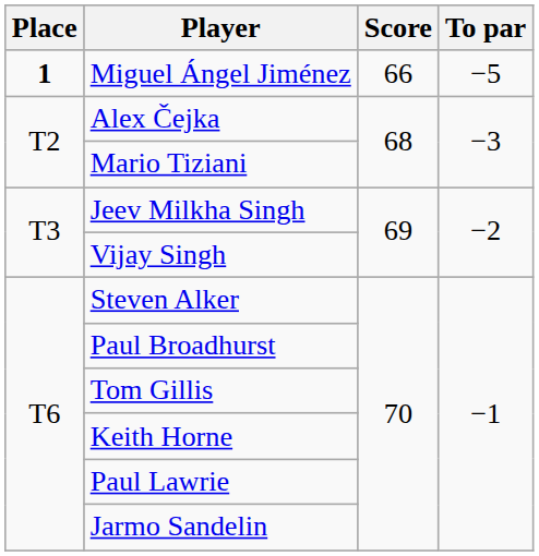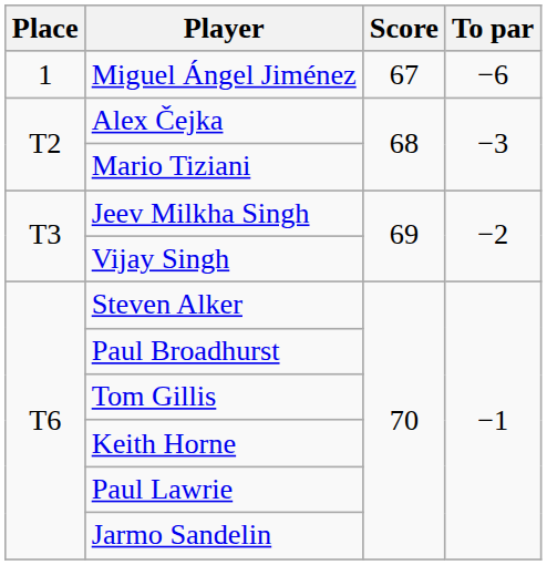 <table class="wikitable">
 <tr>
 <th>Place</th>
 <th>Player</th>
 <th>Score</th>
 <th>To par</th>
 </tr>
 <tr>
-<td align=center><strong>1</strong></td>
+<td align=center>1</td>
 <td> <a href='#'>Miguel Ángel Jiménez</a></td>
-<td align=center>66</td>
-<td align=center>−5</td>
+<td align=center>67</td>
+<td align=center>−6</td>
 </tr>
 <tr>
 <td rowspan=2 align=center>T2</td>
 <td> <a href='#'>Alex Čejka</a></td>
 <td rowspan=2 align=center>68</td>
 <td rowspan=2 align=center>−3</td>
 </tr>
 <tr>
 <td> <a href='#'>Mario Tiziani</a></td>
 </tr>
 <tr>
 <td rowspan=2 align=center>T3</td>
 <td> <a href='#'>Jeev Milkha Singh</a></td>
 <td rowspan=2 align=center>69</td>
 <td rowspan=2 align=center>−2</td>
 </tr>
 <tr>
 <td> <a href='#'>Vijay Singh</a></td>
 </tr>
 <tr>
 <td rowspan=6 align=center>T6</td>
 <td> <a href='#'>Steven Alker</a></td>
 <td rowspan=6 align=center>70</td>
 <td rowspan=6 align=center>−1</td>
 </tr>
 <tr>
 <td> <a href='#'>Paul Broadhurst</a></td>
 </tr>
 <tr>
 <td> <a href='#'>Tom Gillis</a></td>
 </tr>
 <tr>
 <td> <a href='#'>Keith Horne</a></td>
 </tr>
 <tr>
 <td> <a href='#'>Paul Lawrie</a></td>
 </tr>
 <tr>
 <td> <a href='#'>Jarmo Sandelin</a></td>
 </tr>
 </table>
